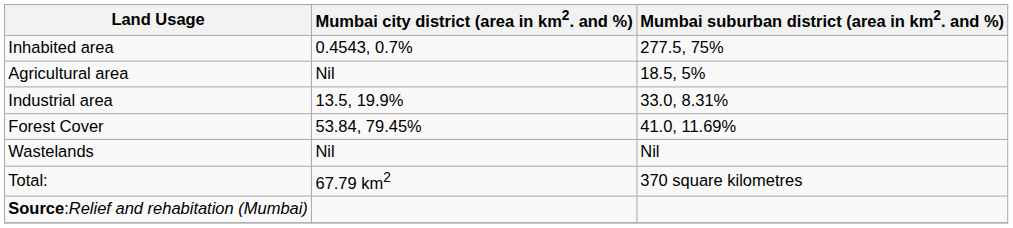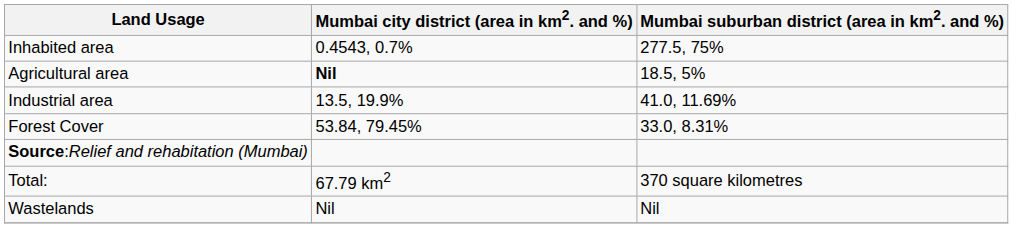 <table class="wikitable" border="1">
 <tr>
 <th>Land Usage</th>
 <th>Mumbai city district (area in km<sup>2</sup>. and %)</th>
 <th>Mumbai suburban district (area in km<sup>2</sup>. and %)</th>
 </tr>
 <tr>
 <td>Inhabited area</td>
 <td>0.4543, 0.7%</td>
 <td>277.5, 75%</td>
 </tr>
 <tr>
 <td>Agricultural area</td>
-<td>Nil</td>
+<td><strong>Nil</strong></td>
 <td>18.5, 5%</td>
 </tr>
 <tr>
 <td>Industrial area</td>
 <td>13.5, 19.9%</td>
-<td>33.0, 8.31%</td>
+<td>41.0, 11.69%</td>
 </tr>
 <tr>
 <td>Forest Cover</td>
 <td>53.84, 79.45%</td>
-<td>41.0, 11.69%</td>
+<td>33.0, 8.31%</td>
+</tr>
+<tr>
+<td><strong>Source</strong>:<em>Relief and rehabitation (Mumbai)</em></td>
+<td></td>
+<td></td>
+</tr>
+<tr>
+<td>Total:</td>
+<td>67.79 km<sup>2</sup></td>
+<td>370 square kilometres</td>
 </tr>
 <tr>
 <td>Wastelands</td>
 <td>Nil</td>
 <td>Nil</td>
 </tr>
 <tr>
-<td>Total:</td>
-<td>67.79 km<sup>2</sup></td>
-<td>370 square kilometres</td>
-</tr>
-<tr>
-<td><strong>Source</strong>:<em>Relief and rehabitation (Mumbai)</em></td>
-<td></td>
-<td></td>
-</tr>
-<tr>
 </tr>
 </table>
